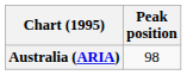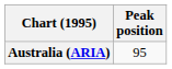 <table class="wikitable plainrowheaders" style="text-align:center">
 <tr>
 <th>Chart (1995)</th>
 <th>Peak<br>position</th>
 </tr>
 <tr>
 <th scope="row">Australia (<a href='#'>ARIA</a>)</th>
-<td>98</td>
+<td>95</td>
 </tr>
 </table>
